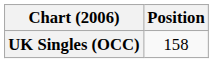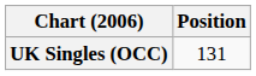 <table class="wikitable plainrowheaders" style="text-align:center">
 <tr>
 <th>Chart (2006)</th>
 <th>Position</th>
 </tr>
 <tr>
 <th scope="row">UK Singles (OCC)</th>
-<td>158</td>
+<td>131</td>
 </tr>
 </table>
